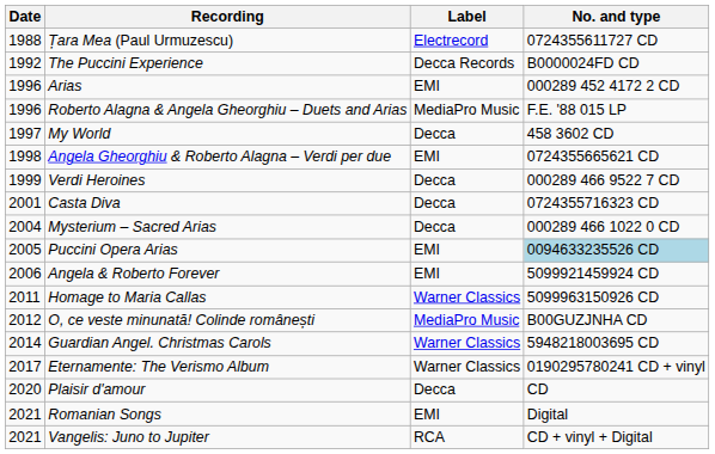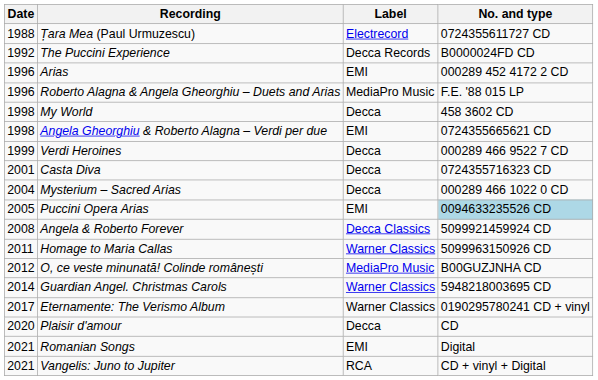 <table class="wikitable sortable">
 <tr>
 <th>Date</th>
 <th>Recording</th>
 <th>Label</th>
 <th>No. and type</th>
 </tr>
 <tr>
 <td>1988</td>
 <td><em>Țara Mea</em> (Paul Urmuzescu)</td>
 <td><a href='#'>Electrecord</a></td>
 <td>0724355611727 CD</td>
 </tr>
 <tr>
 <td>1992</td>
 <td><em>The Puccini Experience</em></td>
 <td>Decca Records</td>
 <td>B0000024FD CD</td>
 </tr>
 <tr>
 <td>1996</td>
 <td><em>Arias</em></td>
 <td>EMI</td>
 <td>000289 452 4172 2 CD</td>
 </tr>
 <tr>
 <td>1996</td>
 <td><em>Roberto Alagna & Angela Gheorghiu – Duets and Arias</em></td>
 <td>MediaPro Music</td>
 <td>F.E. '88 015 LP</td>
 </tr>
 <tr>
-<td>1997</td>
+<td>1998</td>
 <td><em>My World</em></td>
 <td>Decca</td>
 <td>458 3602 CD</td>
 </tr>
 <tr>
 <td>1998</td>
 <td><em><a href='#'>Angela Gheorghiu</a> & Roberto Alagna – Verdi per due</em></td>
 <td>EMI</td>
 <td>0724355665621 CD</td>
 </tr>
 <tr>
 <td>1999</td>
 <td><em>Verdi Heroines</em></td>
 <td>Decca</td>
 <td>000289 466 9522 7 CD</td>
 </tr>
 <tr>
 <td>2001</td>
 <td><em>Casta Diva</em></td>
 <td>Decca</td>
 <td>0724355716323 CD</td>
 </tr>
 <tr>
 <td>2004</td>
 <td><em>Mysterium – Sacred Arias</em></td>
 <td>Decca</td>
 <td>000289 466 1022 0 CD</td>
 </tr>
 <tr>
 <td>2005</td>
 <td><em>Puccini Opera Arias</em></td>
 <td>EMI</td>
 <td style="background: lightblue;">0094633235526 CD</td>
 </tr>
 <tr>
-<td>2006</td>
+<td>2008</td>
 <td><em>Angela & Roberto Forever</em></td>
-<td>EMI</td>
+<td><a href='#'>Decca Classics</a></td>
 <td>5099921459924 CD</td>
 </tr>
 <tr>
 <td>2011</td>
 <td><em>Homage to Maria Callas</em></td>
 <td><a href='#'>Warner Classics</a></td>
 <td>5099963150926 CD</td>
 </tr>
 <tr>
 <td>2012</td>
 <td><em>O, ce veste minunată! Colinde românești</em></td>
 <td><a href='#'>MediaPro Music</a></td>
 <td>B00GUZJNHA CD</td>
 </tr>
 <tr>
 <td>2014</td>
 <td><em>Guardian Angel. Christmas Carols</em></td>
 <td><a href='#'>Warner Classics</a></td>
 <td>5948218003695 CD</td>
 </tr>
 <tr>
 <td>2017</td>
 <td><em>Eternamente: The Verismo Album</em></td>
 <td>Warner Classics</td>
 <td>0190295780241 CD + vinyl</td>
 </tr>
 <tr>
 <td>2020</td>
 <td><em>Plaisir d'amour</em></td>
 <td>Decca</td>
 <td>CD</td>
 </tr>
 <tr>
 <td>2021</td>
 <td><em>Romanian Songs</em></td>
 <td>EMI</td>
 <td>Digital</td>
 </tr>
 <tr>
 <td>2021</td>
 <td><em>Vangelis: Juno to Jupiter</em></td>
 <td>RCA</td>
 <td>CD + vinyl + Digital</td>
 </tr>
 </table>
